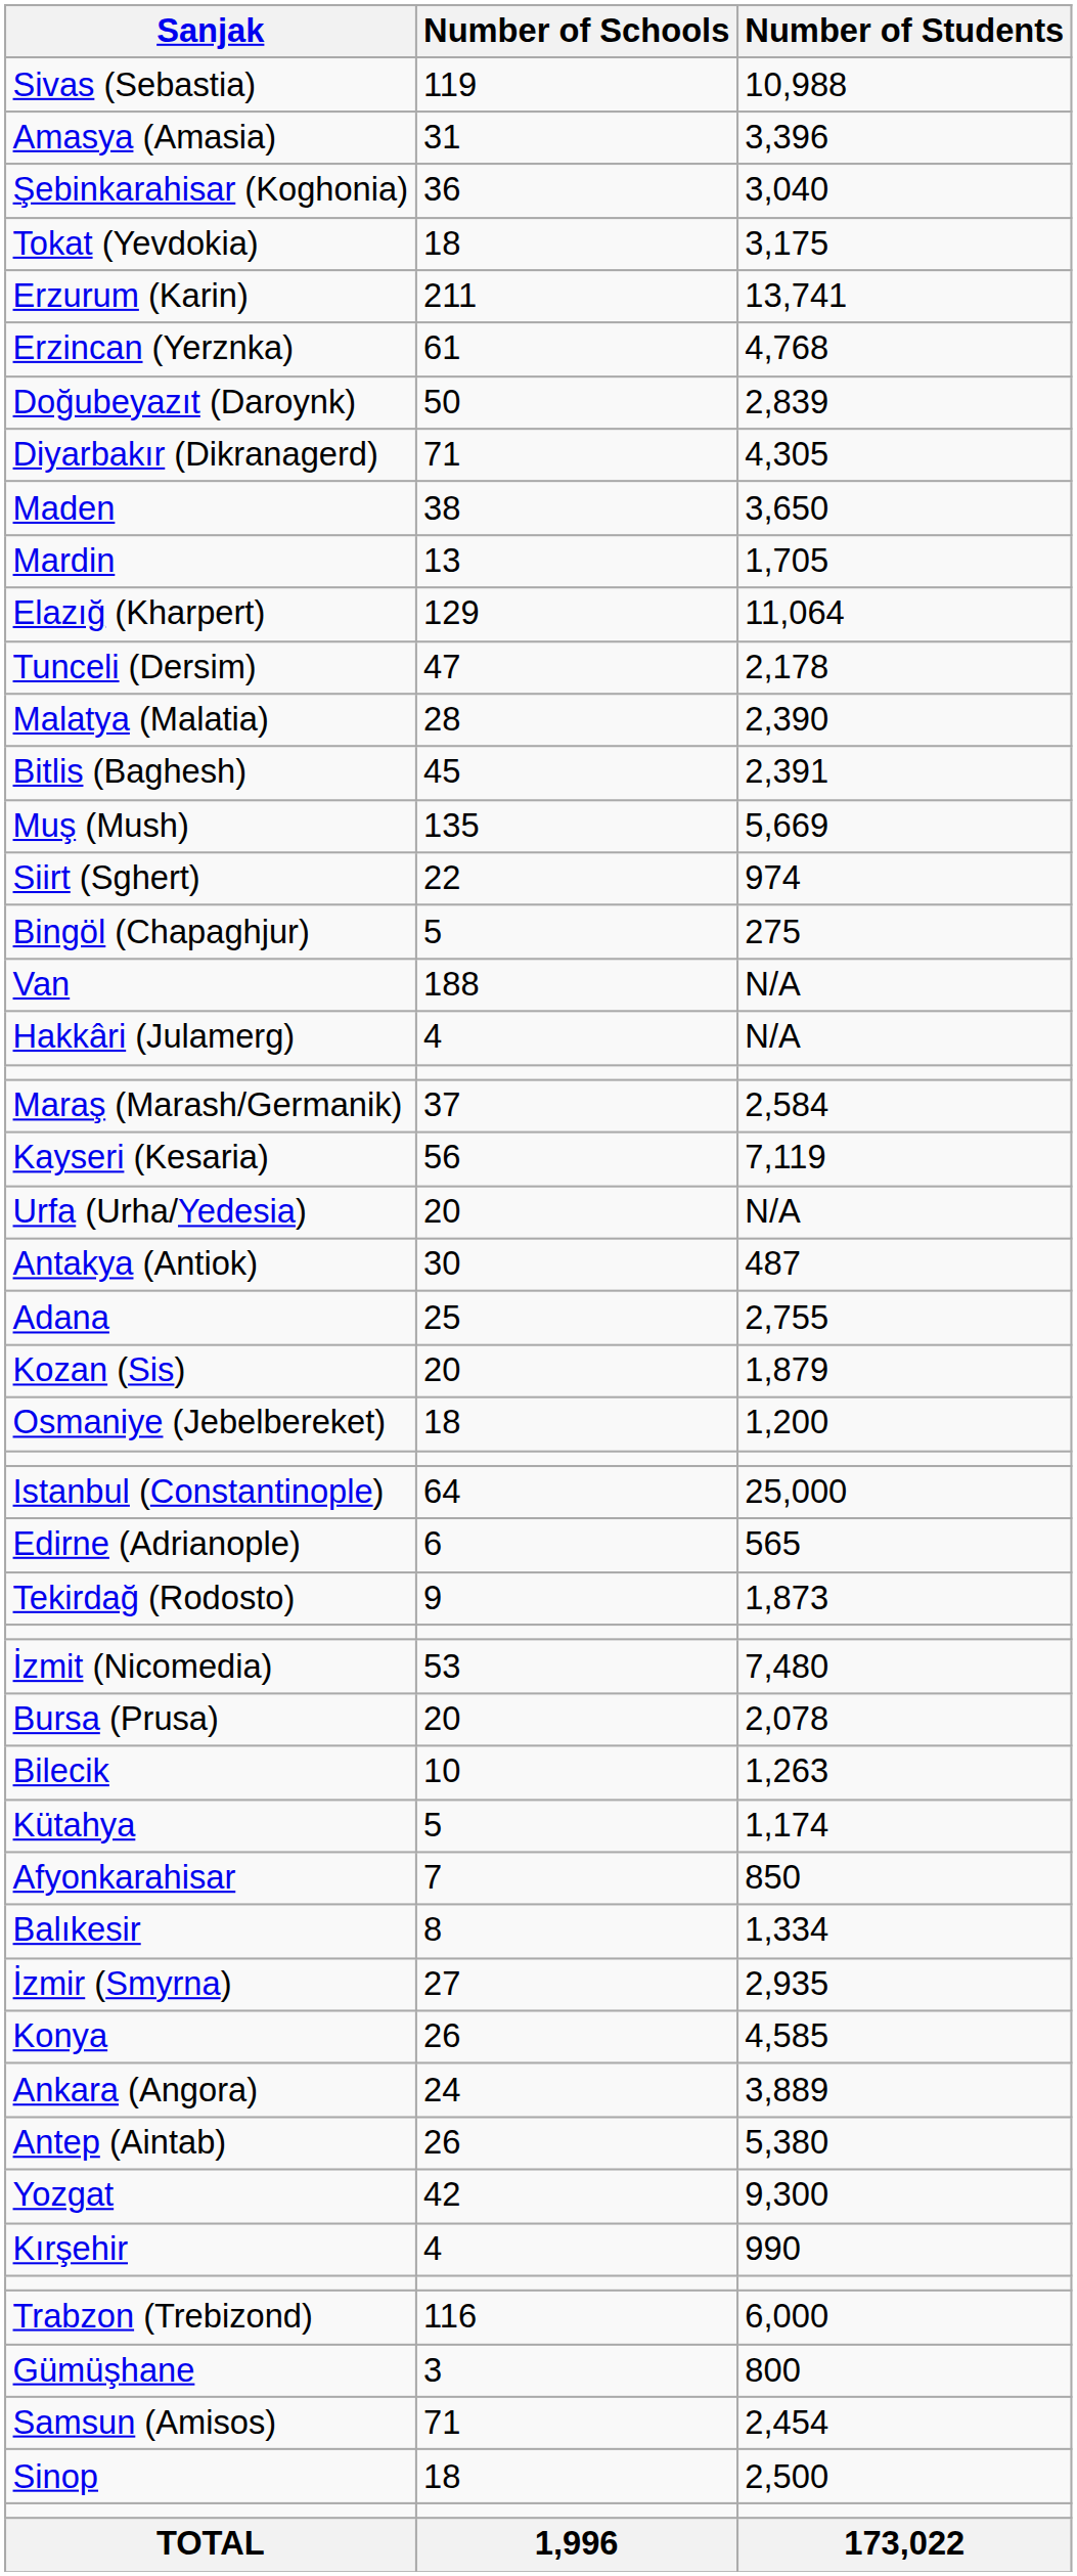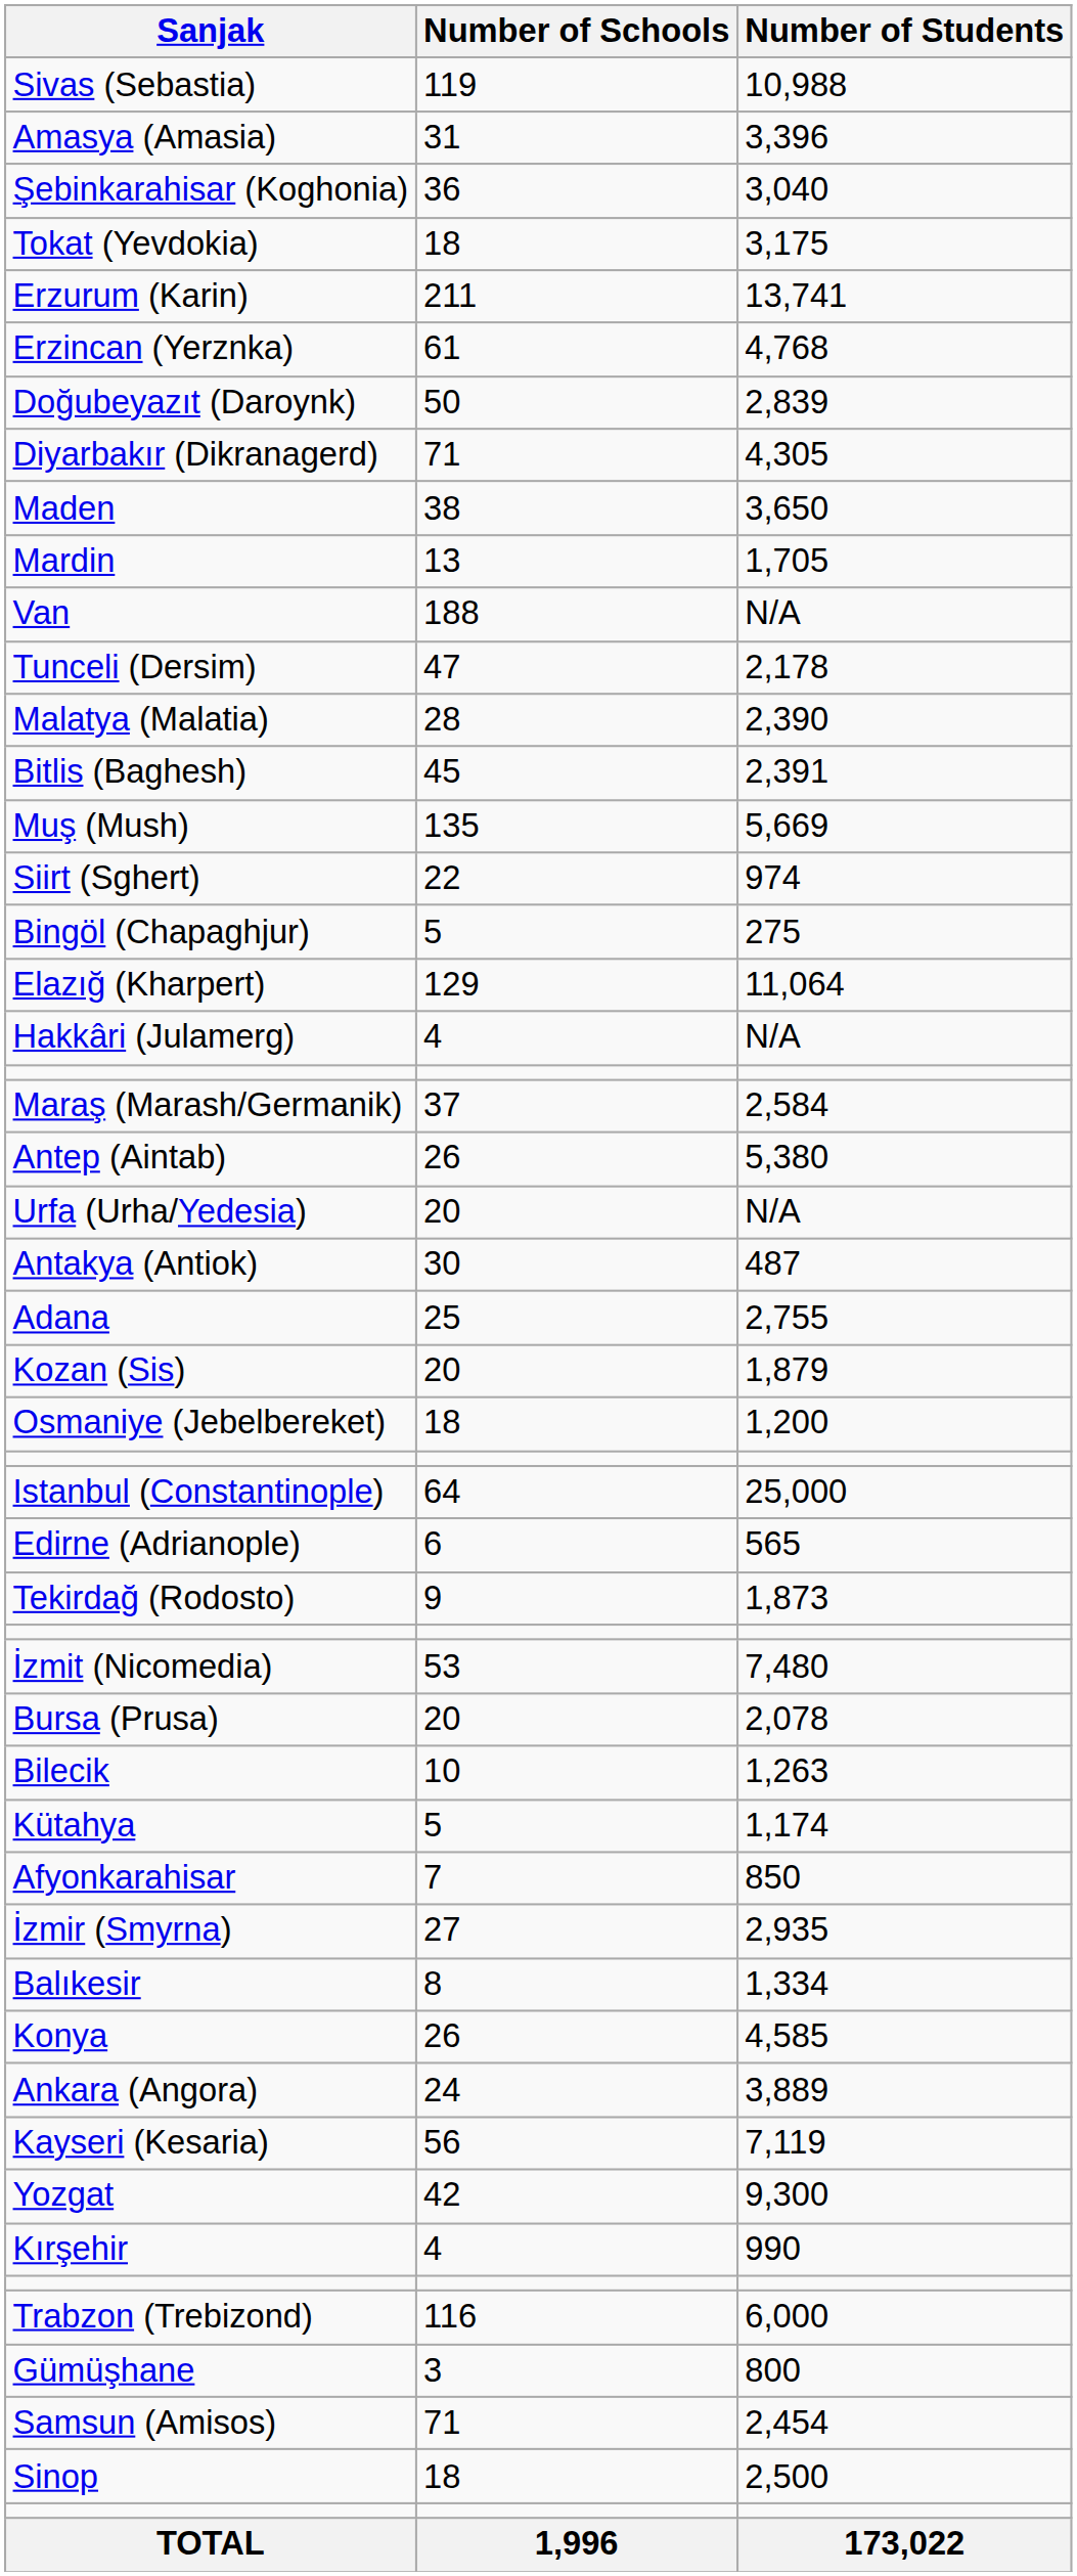 <table class="wikitable">
 <tr>
 <th><a href='#'>Sanjak</a></th>
 <th>Number of Schools</th>
 <th>Number of Students</th>
 </tr>
 <tr>
 <td><a href='#'>Sivas</a> (Sebastia)</td>
 <td>119</td>
 <td>10,988</td>
 </tr>
 <tr>
 <td><a href='#'>Amasya</a> (Amasia)</td>
 <td>31</td>
 <td>3,396</td>
 </tr>
 <tr>
 <td><a href='#'>Şebinkarahisar</a> (Koghonia)</td>
 <td>36</td>
 <td>3,040</td>
 </tr>
 <tr>
 <td><a href='#'>Tokat</a> (Yevdokia)</td>
 <td>18</td>
 <td>3,175</td>
 </tr>
 <tr>
 <td><a href='#'>Erzurum</a> (Karin)</td>
 <td>211</td>
 <td>13,741</td>
 </tr>
 <tr>
 <td><a href='#'>Erzincan</a> (Yerznka)</td>
 <td>61</td>
 <td>4,768</td>
 </tr>
 <tr>
 <td><a href='#'>Doğubeyazıt</a> (Daroynk)</td>
 <td>50</td>
 <td>2,839</td>
 </tr>
 <tr>
 <td><a href='#'>Diyarbakır</a> (Dikranagerd)</td>
 <td>71</td>
 <td>4,305</td>
 </tr>
 <tr>
 <td><a href='#'>Maden</a></td>
 <td>38</td>
 <td>3,650</td>
 </tr>
 <tr>
 <td><a href='#'>Mardin</a></td>
 <td>13</td>
 <td>1,705</td>
 </tr>
 <tr>
-<td><a href='#'>Elazığ</a> (Kharpert)</td>
-<td>129</td>
-<td>11,064</td>
+<td><a href='#'>Van</a></td>
+<td>188</td>
+<td>N/A</td>
 </tr>
 <tr>
 <td><a href='#'>Tunceli</a> (Dersim)</td>
 <td>47</td>
 <td>2,178</td>
 </tr>
 <tr>
 <td><a href='#'>Malatya</a> (Malatia)</td>
 <td>28</td>
 <td>2,390</td>
 </tr>
 <tr>
 <td><a href='#'>Bitlis</a> (Baghesh)</td>
 <td>45</td>
 <td>2,391</td>
 </tr>
 <tr>
 <td><a href='#'>Muş</a> (Mush)</td>
 <td>135</td>
 <td>5,669</td>
 </tr>
 <tr>
 <td><a href='#'>Siirt</a> (Sghert)</td>
 <td>22</td>
 <td>974</td>
 </tr>
 <tr>
 <td><a href='#'>Bingöl</a> (Chapaghjur)</td>
 <td>5</td>
 <td>275</td>
 </tr>
 <tr>
-<td><a href='#'>Van</a></td>
-<td>188</td>
-<td>N/A</td>
+<td><a href='#'>Elazığ</a> (Kharpert)</td>
+<td>129</td>
+<td>11,064</td>
 </tr>
 <tr>
 <td><a href='#'>Hakkâri</a> (Julamerg)</td>
 <td>4</td>
 <td>N/A</td>
 </tr>
 <tr>
 <td></td>
 <td></td>
 <td></td>
 </tr>
 <tr>
 <td><a href='#'>Maraş</a> (Marash/Germanik)</td>
 <td>37</td>
 <td>2,584</td>
 </tr>
 <tr>
-<td><a href='#'>Kayseri</a> (Kesaria)</td>
-<td>56</td>
-<td>7,119</td>
+<td><a href='#'>Antep</a> (Aintab)</td>
+<td>26</td>
+<td>5,380</td>
 </tr>
 <tr>
 <td><a href='#'>Urfa</a> (Urha/<a href='#'>Yedesia</a>)</td>
 <td>20</td>
 <td>N/A</td>
 </tr>
 <tr>
 <td><a href='#'>Antakya</a> (Antiok)</td>
 <td>30</td>
 <td>487</td>
 </tr>
 <tr>
 <td><a href='#'>Adana</a></td>
 <td>25</td>
 <td>2,755</td>
 </tr>
 <tr>
 <td><a href='#'>Kozan</a> (<a href='#'>Sis</a>)</td>
 <td>20</td>
 <td>1,879</td>
 </tr>
 <tr>
 <td><a href='#'>Osmaniye</a> (Jebelbereket)</td>
 <td>18</td>
 <td>1,200</td>
 </tr>
 <tr>
 <td></td>
 <td></td>
 <td></td>
 </tr>
 <tr>
 <td><a href='#'>Istanbul</a> (<a href='#'>Constantinople</a>)</td>
 <td>64</td>
 <td>25,000</td>
 </tr>
 <tr>
 <td><a href='#'>Edirne</a> (Adrianople)</td>
 <td>6</td>
 <td>565</td>
 </tr>
 <tr>
 <td><a href='#'>Tekirdağ</a> (Rodosto)</td>
 <td>9</td>
 <td>1,873</td>
 </tr>
 <tr>
 <td></td>
 <td></td>
 <td></td>
 </tr>
 <tr>
 <td><a href='#'>İzmit</a> (Nicomedia)</td>
 <td>53</td>
 <td>7,480</td>
 </tr>
 <tr>
 <td><a href='#'>Bursa</a> (Prusa)</td>
 <td>20</td>
 <td>2,078</td>
 </tr>
 <tr>
 <td><a href='#'>Bilecik</a></td>
 <td>10</td>
 <td>1,263</td>
 </tr>
 <tr>
 <td><a href='#'>Kütahya</a></td>
 <td>5</td>
 <td>1,174</td>
 </tr>
 <tr>
 <td><a href='#'>Afyonkarahisar</a></td>
 <td>7</td>
 <td>850</td>
 </tr>
 <tr>
+<td><a href='#'>İzmir</a> (<a href='#'>Smyrna</a>)</td>
+<td>27</td>
+<td>2,935</td>
+</tr>
+<tr>
 <td><a href='#'>Balıkesir</a></td>
 <td>8</td>
 <td>1,334</td>
-</tr>
-<tr>
-<td><a href='#'>İzmir</a> (<a href='#'>Smyrna</a>)</td>
-<td>27</td>
-<td>2,935</td>
 </tr>
 <tr>
 <td><a href='#'>Konya</a></td>
 <td>26</td>
 <td>4,585</td>
 </tr>
 <tr>
 <td><a href='#'>Ankara</a> (Angora)</td>
 <td>24</td>
 <td>3,889</td>
 </tr>
 <tr>
-<td><a href='#'>Antep</a> (Aintab)</td>
-<td>26</td>
-<td>5,380</td>
+<td><a href='#'>Kayseri</a> (Kesaria)</td>
+<td>56</td>
+<td>7,119</td>
 </tr>
 <tr>
 <td><a href='#'>Yozgat</a></td>
 <td>42</td>
 <td>9,300</td>
 </tr>
 <tr>
 <td><a href='#'>Kırşehir</a></td>
 <td>4</td>
 <td>990</td>
 </tr>
 <tr>
 <td></td>
 <td></td>
 <td></td>
 </tr>
 <tr>
 <td><a href='#'>Trabzon</a> (Trebizond)</td>
 <td>116</td>
 <td>6,000</td>
 </tr>
 <tr>
 <td><a href='#'>Gümüşhane</a></td>
 <td>3</td>
 <td>800</td>
 </tr>
 <tr>
 <td><a href='#'>Samsun</a> (Amisos)</td>
 <td>71</td>
 <td>2,454</td>
 </tr>
 <tr>
 <td><a href='#'>Sinop</a></td>
 <td>18</td>
 <td>2,500</td>
 </tr>
 <tr>
 <td></td>
 <td></td>
 <td></td>
 </tr>
 <tr>
 <th>TOTAL</th>
 <th>1,996</th>
 <th>173,022</th>
 </tr>
 </table>
